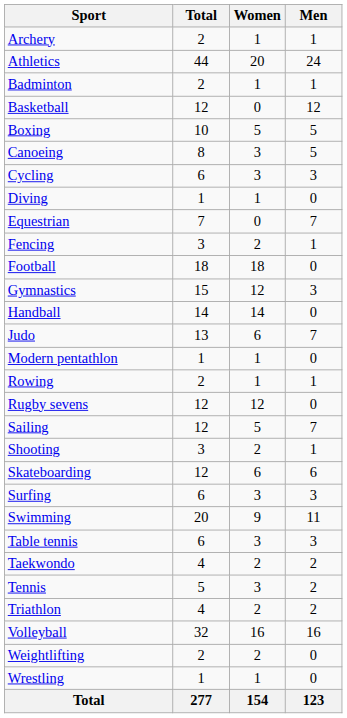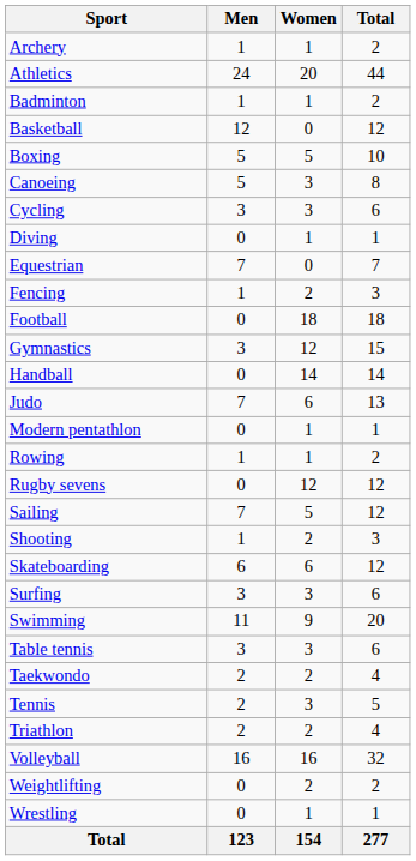 <table class="wikitable sortable" style="text-align:center;">
 <tr>
 <th width=180>Sport</th>
+<th width=55>Men</th>
+<th width=55>Women</th>
 <th width=55>Total</th>
-<th width=55>Women</th>
-<th width=55>Men</th>
 </tr>
 <tr>
 <td align=left><a href='#'>Archery</a></td>
-<td>2</td>
 <td>1</td>
 <td>1</td>
+<td>2</td>
 </tr>
 <tr>
 <td align=left><a href='#'>Athletics</a></td>
+<td>24</td>
+<td>20</td>
 <td>44</td>
-<td>20</td>
-<td>24</td>
 </tr>
 <tr>
 <td align=left><a href='#'>Badminton</a></td>
-<td>2</td>
 <td>1</td>
 <td>1</td>
+<td>2</td>
 </tr>
 <tr>
 <td align=left><a href='#'>Basketball</a></td>
 <td>12</td>
 <td>0</td>
 <td>12</td>
 </tr>
 <tr>
 <td align=left><a href='#'>Boxing</a></td>
-<td>10</td>
 <td>5</td>
 <td>5</td>
+<td>10</td>
 </tr>
 <tr>
 <td align=left><a href='#'>Canoeing</a></td>
+<td>5</td>
+<td>3</td>
 <td>8</td>
-<td>3</td>
-<td>5</td>
 </tr>
 <tr>
 <td align=left><a href='#'>Cycling</a></td>
-<td>6</td>
 <td>3</td>
 <td>3</td>
+<td>6</td>
 </tr>
 <tr>
 <td align=left><a href='#'>Diving</a></td>
+<td>0</td>
 <td>1</td>
 <td>1</td>
-<td>0</td>
 </tr>
 <tr>
 <td align=left><a href='#'>Equestrian</a></td>
 <td>7</td>
 <td>0</td>
 <td>7</td>
 </tr>
 <tr>
 <td align=left><a href='#'>Fencing</a></td>
+<td>1</td>
+<td>2</td>
 <td>3</td>
-<td>2</td>
-<td>1</td>
 </tr>
 <tr>
 <td align=left><a href='#'>Football</a></td>
+<td>0</td>
 <td>18</td>
 <td>18</td>
-<td>0</td>
 </tr>
 <tr>
 <td align=left><a href='#'>Gymnastics</a></td>
+<td>3</td>
+<td>12</td>
 <td>15</td>
-<td>12</td>
-<td>3</td>
 </tr>
 <tr>
 <td align=left><a href='#'>Handball</a></td>
+<td>0</td>
 <td>14</td>
 <td>14</td>
-<td>0</td>
 </tr>
 <tr>
 <td align=left><a href='#'>Judo</a></td>
+<td>7</td>
+<td>6</td>
 <td>13</td>
-<td>6</td>
-<td>7</td>
 </tr>
 <tr>
 <td align=left><a href='#'>Modern pentathlon</a></td>
-<td>1</td>
-<td>1</td>
 <td>0</td>
-</tr>
-<tr>
-<td align=left><a href='#'>Rowing</a></td>
-<td>2</td>
 <td>1</td>
 <td>1</td>
 </tr>
 <tr>
+<td align=left><a href='#'>Rowing</a></td>
+<td>1</td>
+<td>1</td>
+<td>2</td>
+</tr>
+<tr>
 <td align=left><a href='#'>Rugby sevens</a></td>
+<td>0</td>
 <td>12</td>
 <td>12</td>
-<td>0</td>
 </tr>
 <tr>
 <td align=left><a href='#'>Sailing</a></td>
+<td>7</td>
+<td>5</td>
 <td>12</td>
-<td>5</td>
-<td>7</td>
 </tr>
 <tr>
 <td align=left><a href='#'>Shooting</a></td>
+<td>1</td>
+<td>2</td>
 <td>3</td>
-<td>2</td>
-<td>1</td>
 </tr>
 <tr>
 <td align=left><a href='#'>Skateboarding</a></td>
+<td>6</td>
+<td>6</td>
 <td>12</td>
-<td>6</td>
+</tr>
+<tr>
+<td align=left><a href='#'>Surfing</a></td>
+<td>3</td>
+<td>3</td>
 <td>6</td>
 </tr>
 <tr>
-<td align=left><a href='#'>Surfing</a></td>
-<td>6</td>
-<td>3</td>
-<td>3</td>
-</tr>
-<tr>
 <td align=left><a href='#'>Swimming</a></td>
+<td>11</td>
+<td>9</td>
 <td>20</td>
-<td>9</td>
-<td>11</td>
 </tr>
 <tr>
 <td align=left><a href='#'>Table tennis</a></td>
-<td>6</td>
 <td>3</td>
 <td>3</td>
+<td>6</td>
 </tr>
 <tr>
 <td align=left><a href='#'>Taekwondo</a></td>
+<td>2</td>
+<td>2</td>
 <td>4</td>
+</tr>
+<tr>
+<td align=left><a href='#'>Tennis</a></td>
+<td>2</td>
+<td>3</td>
+<td>5</td>
+</tr>
+<tr>
+<td align=left><a href='#'>Triathlon</a></td>
+<td>2</td>
+<td>2</td>
+<td>4</td>
+</tr>
+<tr>
+<td align=left><a href='#'>Volleyball</a></td>
+<td>16</td>
+<td>16</td>
+<td>32</td>
+</tr>
+<tr>
+<td align=left><a href='#'>Weightlifting</a></td>
+<td>0</td>
 <td>2</td>
 <td>2</td>
 </tr>
 <tr>
-<td align=left><a href='#'>Tennis</a></td>
-<td>5</td>
-<td>3</td>
-<td>2</td>
-</tr>
-<tr>
-<td align=left><a href='#'>Triathlon</a></td>
-<td>4</td>
-<td>2</td>
-<td>2</td>
-</tr>
-<tr>
-<td align=left><a href='#'>Volleyball</a></td>
-<td>32</td>
-<td>16</td>
-<td>16</td>
-</tr>
-<tr>
-<td align=left><a href='#'>Weightlifting</a></td>
-<td>2</td>
-<td>2</td>
+<td align=left><a href='#'>Wrestling</a></td>
 <td>0</td>
-</tr>
-<tr>
-<td align=left><a href='#'>Wrestling</a></td>
 <td>1</td>
 <td>1</td>
-<td>0</td>
 </tr>
 <tr>
 <th>Total</th>
+<th>123</th>
+<th>154</th>
 <th>277</th>
-<th>154</th>
-<th>123</th>
 </tr>
 </table>
